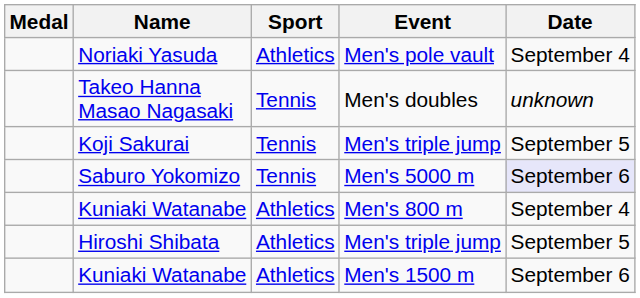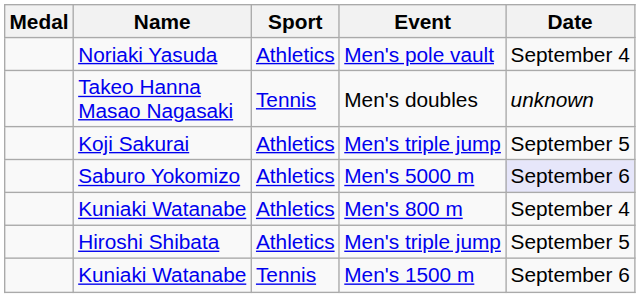 <table class="wikitable sortable" style="font-size: 95%;">
 <tr>
 <th>Medal</th>
 <th>Name</th>
 <th>Sport</th>
 <th>Event</th>
 <th>Date</th>
 </tr>
 <tr>
 <td></td>
 <td><a href='#'>Noriaki Yasuda</a></td>
 <td><a href='#'>Athletics</a></td>
 <td><a href='#'>Men's pole vault</a></td>
 <td>September 4</td>
 </tr>
 <tr>
 <td></td>
 <td><a href='#'>Takeo Hanna</a><br><a href='#'>Masao Nagasaki</a></td>
 <td><a href='#'>Tennis</a></td>
 <td>Men's doubles</td>
 <td><em>unknown</em></td>
 </tr>
 <tr>
 <td></td>
 <td><a href='#'>Koji Sakurai</a></td>
-<td><a href='#'>Tennis</a></td>
+<td><a href='#'>Athletics</a></td>
 <td><a href='#'>Men's triple jump</a></td>
 <td>September 5</td>
 </tr>
 <tr>
 <td></td>
 <td><a href='#'>Saburo Yokomizo</a></td>
-<td><a href='#'>Tennis</a></td>
+<td><a href='#'>Athletics</a></td>
 <td><a href='#'>Men's 5000 m</a></td>
 <td style="background: lavender;">September 6</td>
 </tr>
 <tr>
 <td></td>
 <td><a href='#'>Kuniaki Watanabe</a></td>
 <td><a href='#'>Athletics</a></td>
 <td><a href='#'>Men's 800 m</a></td>
 <td>September 4</td>
 </tr>
 <tr>
 <td></td>
 <td><a href='#'>Hiroshi Shibata</a></td>
 <td><a href='#'>Athletics</a></td>
 <td><a href='#'>Men's triple jump</a></td>
 <td>September 5</td>
 </tr>
 <tr>
 <td></td>
 <td><a href='#'>Kuniaki Watanabe</a></td>
-<td><a href='#'>Athletics</a></td>
+<td><a href='#'>Tennis</a></td>
 <td><a href='#'>Men's 1500 m</a></td>
 <td>September 6</td>
 </tr>
 </table>
